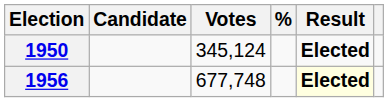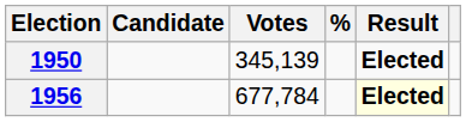 <table class="wikitable" style="text-align:center">
 <tr>
 <th>Election</th>
 <th>Candidate</th>
 <th>Votes</th>
 <th>%</th>
 <th>Result</th>
 <th></th>
 </tr>
 <tr>
 <th><a href='#'>1950</a></th>
 <td></td>
-<td>345,124</td>
+<td>345,139</td>
 <td></td>
 <td><strong>Elected</strong> </td>
 <td></td>
 </tr>
 <tr>
 <th><a href='#'>1956</a></th>
 <td></td>
-<td>677,748</td>
+<td>677,784</td>
 <td></td>
 <td style="background: lightyellow;"><strong>Elected</strong> </td>
 <td></td>
 </tr>
 </table>
